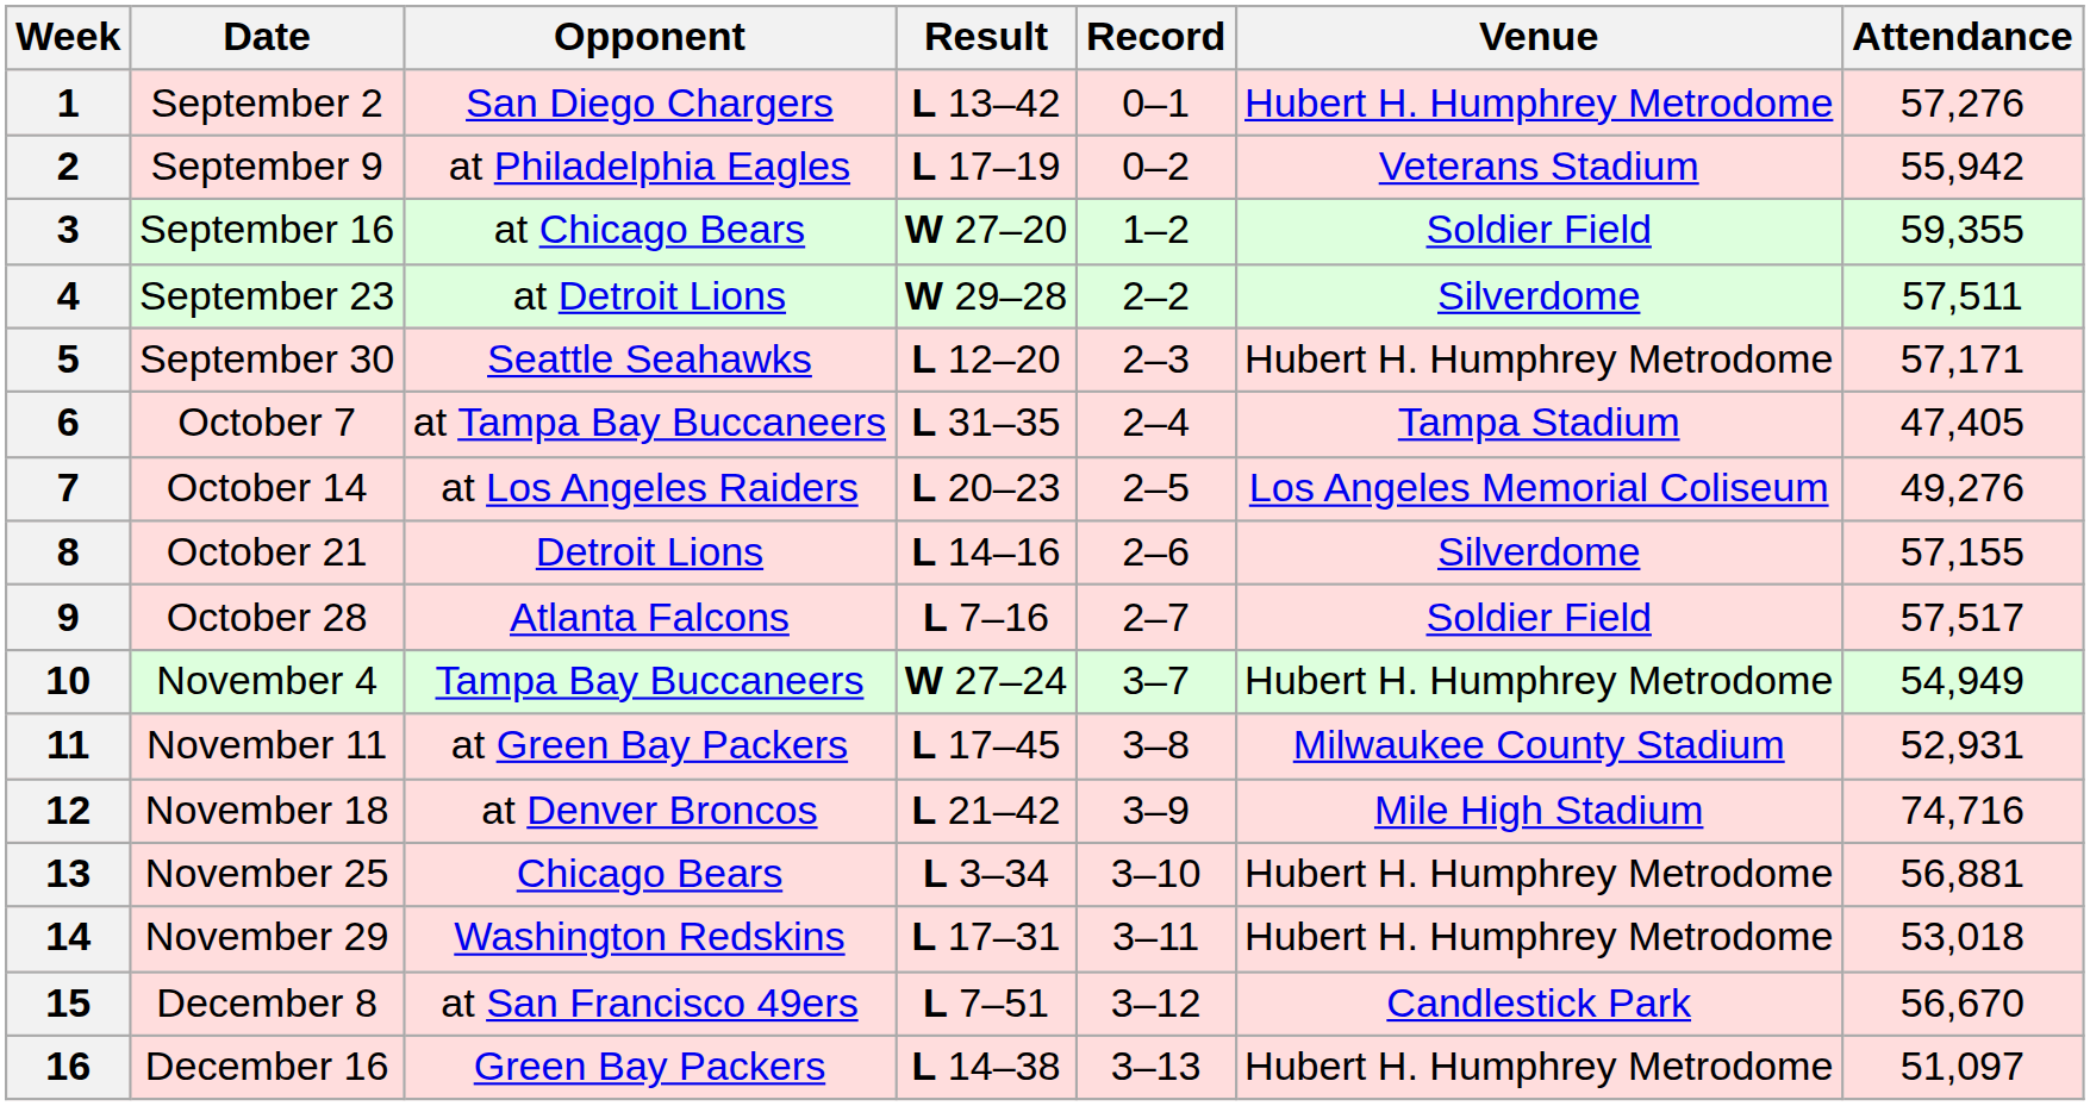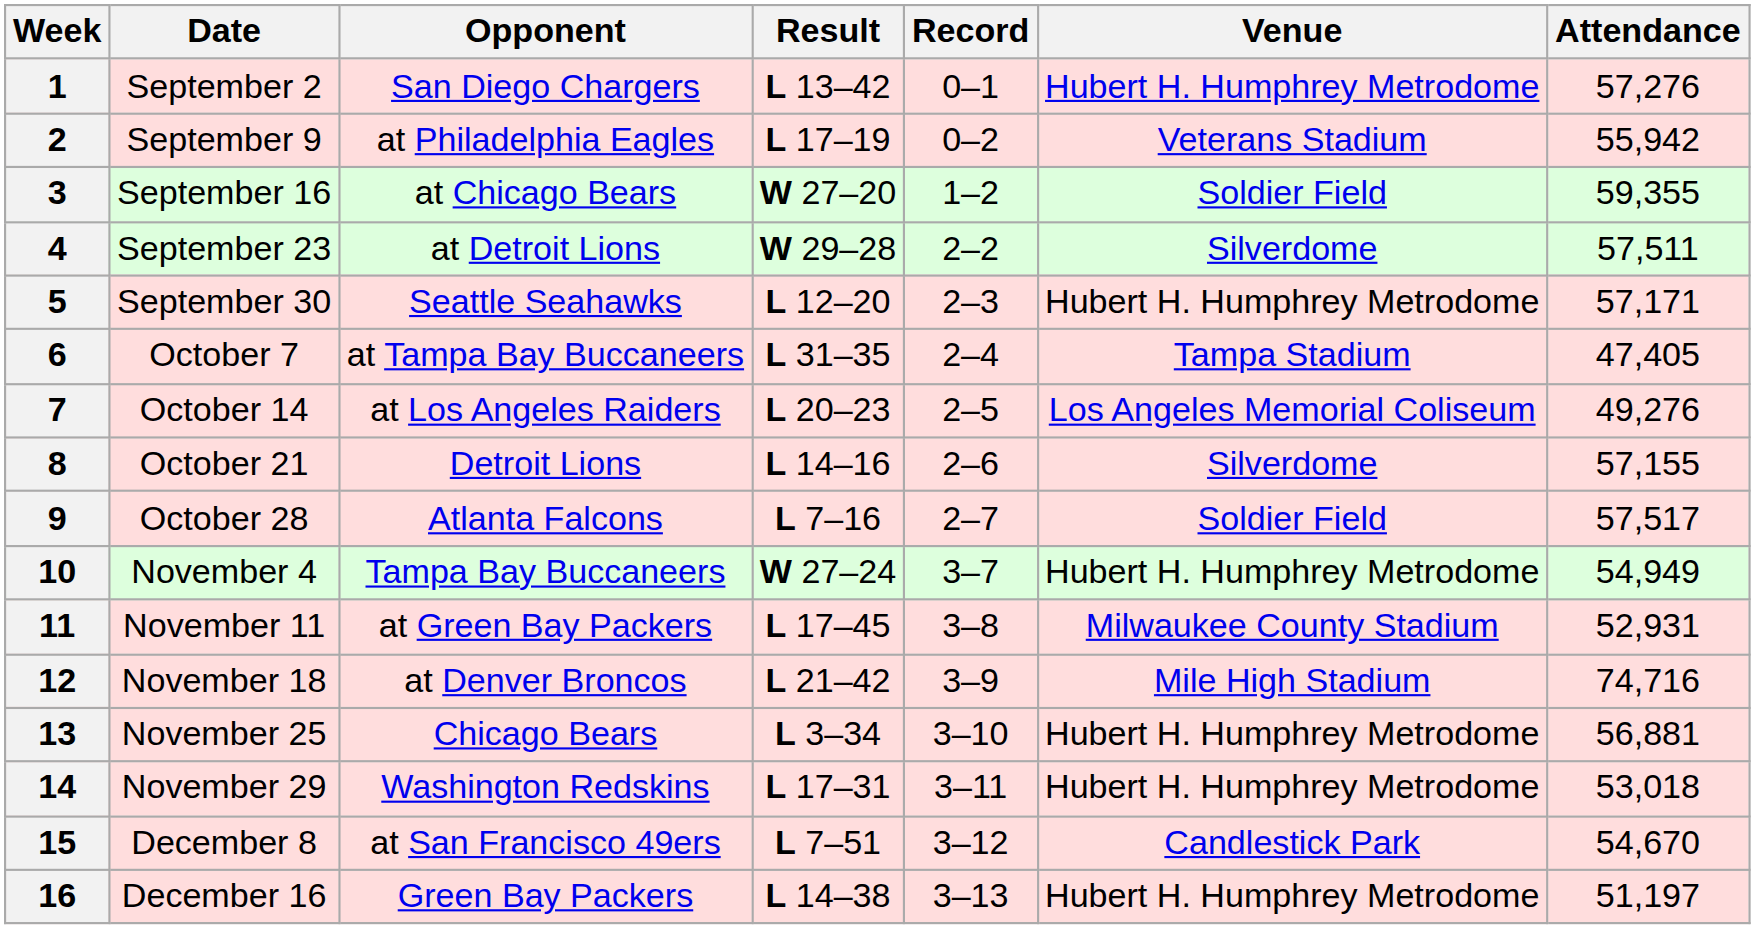 <table class="wikitable" style="text-align:center">
 <tr>
 <th>Week</th>
 <th>Date</th>
 <th>Opponent</th>
 <th>Result</th>
 <th>Record</th>
 <th>Venue</th>
 <th>Attendance</th>
 </tr>
 <tr style="background:#fdd">
 <th>1</th>
 <td>September 2</td>
 <td><a href='#'>San Diego Chargers</a></td>
 <td><strong>L</strong> 13–42</td>
 <td>0–1</td>
 <td><a href='#'>Hubert H. Humphrey Metrodome</a></td>
 <td>57,276</td>
 </tr>
 <tr style="background:#fdd">
 <th>2</th>
 <td>September 9</td>
 <td>at <a href='#'>Philadelphia Eagles</a></td>
 <td><strong>L</strong> 17–19</td>
 <td>0–2</td>
 <td><a href='#'>Veterans Stadium</a></td>
 <td>55,942</td>
 </tr>
 <tr style="background:#dfd">
 <th>3</th>
 <td>September 16</td>
 <td>at <a href='#'>Chicago Bears</a></td>
 <td><strong>W</strong> 27–20</td>
 <td>1–2</td>
 <td><a href='#'>Soldier Field</a></td>
 <td>59,355</td>
 </tr>
 <tr style="background:#dfd">
 <th>4</th>
 <td>September 23</td>
 <td>at <a href='#'>Detroit Lions</a></td>
 <td><strong>W</strong> 29–28</td>
 <td>2–2</td>
 <td><a href='#'>Silverdome</a></td>
 <td>57,511</td>
 </tr>
 <tr style="background:#fdd">
 <th>5</th>
 <td>September 30</td>
 <td><a href='#'>Seattle Seahawks</a></td>
 <td><strong>L</strong> 12–20</td>
 <td>2–3</td>
 <td>Hubert H. Humphrey Metrodome</td>
 <td>57,171</td>
 </tr>
 <tr style="background:#fdd">
 <th>6</th>
 <td>October 7</td>
 <td>at <a href='#'>Tampa Bay Buccaneers</a></td>
 <td><strong>L</strong> 31–35</td>
 <td>2–4</td>
 <td><a href='#'>Tampa Stadium</a></td>
 <td>47,405</td>
 </tr>
 <tr style="background:#fdd">
 <th>7</th>
 <td>October 14</td>
 <td>at <a href='#'>Los Angeles Raiders</a></td>
 <td><strong>L</strong> 20–23</td>
 <td>2–5</td>
 <td><a href='#'>Los Angeles Memorial Coliseum</a></td>
 <td>49,276</td>
 </tr>
 <tr style="background:#fdd">
 <th>8</th>
 <td>October 21</td>
 <td><a href='#'>Detroit Lions</a></td>
 <td><strong>L</strong> 14–16</td>
 <td>2–6</td>
 <td><a href='#'>Silverdome</a></td>
 <td>57,155</td>
 </tr>
 <tr style="background:#fdd">
 <th>9</th>
 <td>October 28</td>
 <td><a href='#'>Atlanta Falcons</a></td>
 <td><strong>L</strong> 7–16</td>
 <td>2–7</td>
 <td><a href='#'>Soldier Field</a></td>
 <td>57,517</td>
 </tr>
 <tr style="background:#dfd">
 <th>10</th>
 <td>November 4</td>
 <td><a href='#'>Tampa Bay Buccaneers</a></td>
 <td><strong>W</strong> 27–24</td>
 <td>3–7</td>
 <td>Hubert H. Humphrey Metrodome</td>
 <td>54,949</td>
 </tr>
 <tr style="background:#fdd">
 <th>11</th>
 <td>November 11</td>
 <td>at <a href='#'>Green Bay Packers</a></td>
 <td><strong>L</strong> 17–45</td>
 <td>3–8</td>
 <td><a href='#'>Milwaukee County Stadium</a></td>
 <td>52,931</td>
 </tr>
 <tr style="background:#fdd">
 <th>12</th>
 <td>November 18</td>
 <td>at <a href='#'>Denver Broncos</a></td>
 <td><strong>L</strong> 21–42</td>
 <td>3–9</td>
 <td><a href='#'>Mile High Stadium</a></td>
 <td>74,716</td>
 </tr>
 <tr style="background:#fdd">
 <th>13</th>
 <td>November 25</td>
 <td><a href='#'>Chicago Bears</a></td>
 <td><strong>L</strong> 3–34</td>
 <td>3–10</td>
 <td>Hubert H. Humphrey Metrodome</td>
 <td>56,881</td>
 </tr>
 <tr style="background:#fdd">
 <th>14</th>
 <td>November 29</td>
 <td><a href='#'>Washington Redskins</a></td>
 <td><strong>L</strong> 17–31</td>
 <td>3–11</td>
 <td>Hubert H. Humphrey Metrodome</td>
 <td>53,018</td>
 </tr>
 <tr style="background:#fdd">
 <th>15</th>
 <td>December 8</td>
 <td>at <a href='#'>San Francisco 49ers</a></td>
 <td><strong>L</strong> 7–51</td>
 <td>3–12</td>
 <td><a href='#'>Candlestick Park</a></td>
-<td>56,670</td>
+<td>54,670</td>
 </tr>
 <tr style="background:#fdd">
 <th>16</th>
 <td>December 16</td>
 <td><a href='#'>Green Bay Packers</a></td>
 <td><strong>L</strong> 14–38</td>
 <td>3–13</td>
 <td>Hubert H. Humphrey Metrodome</td>
-<td>51,097</td>
+<td>51,197</td>
 </tr>
 </table>
